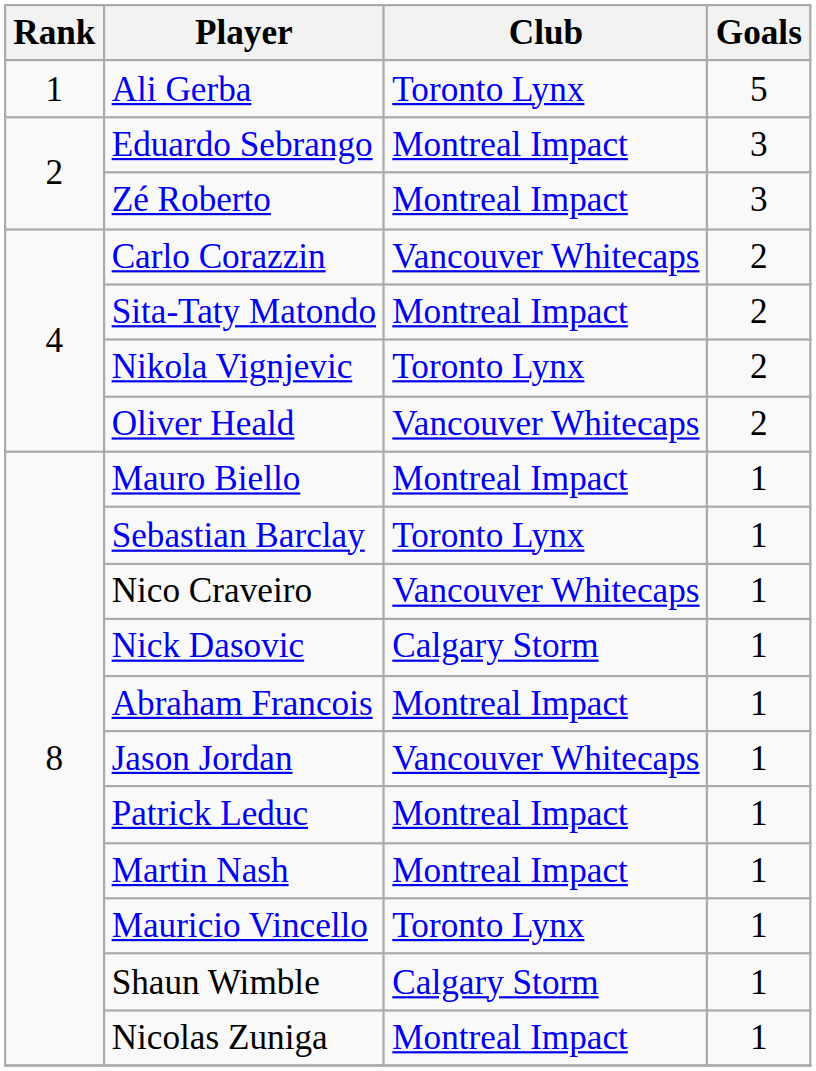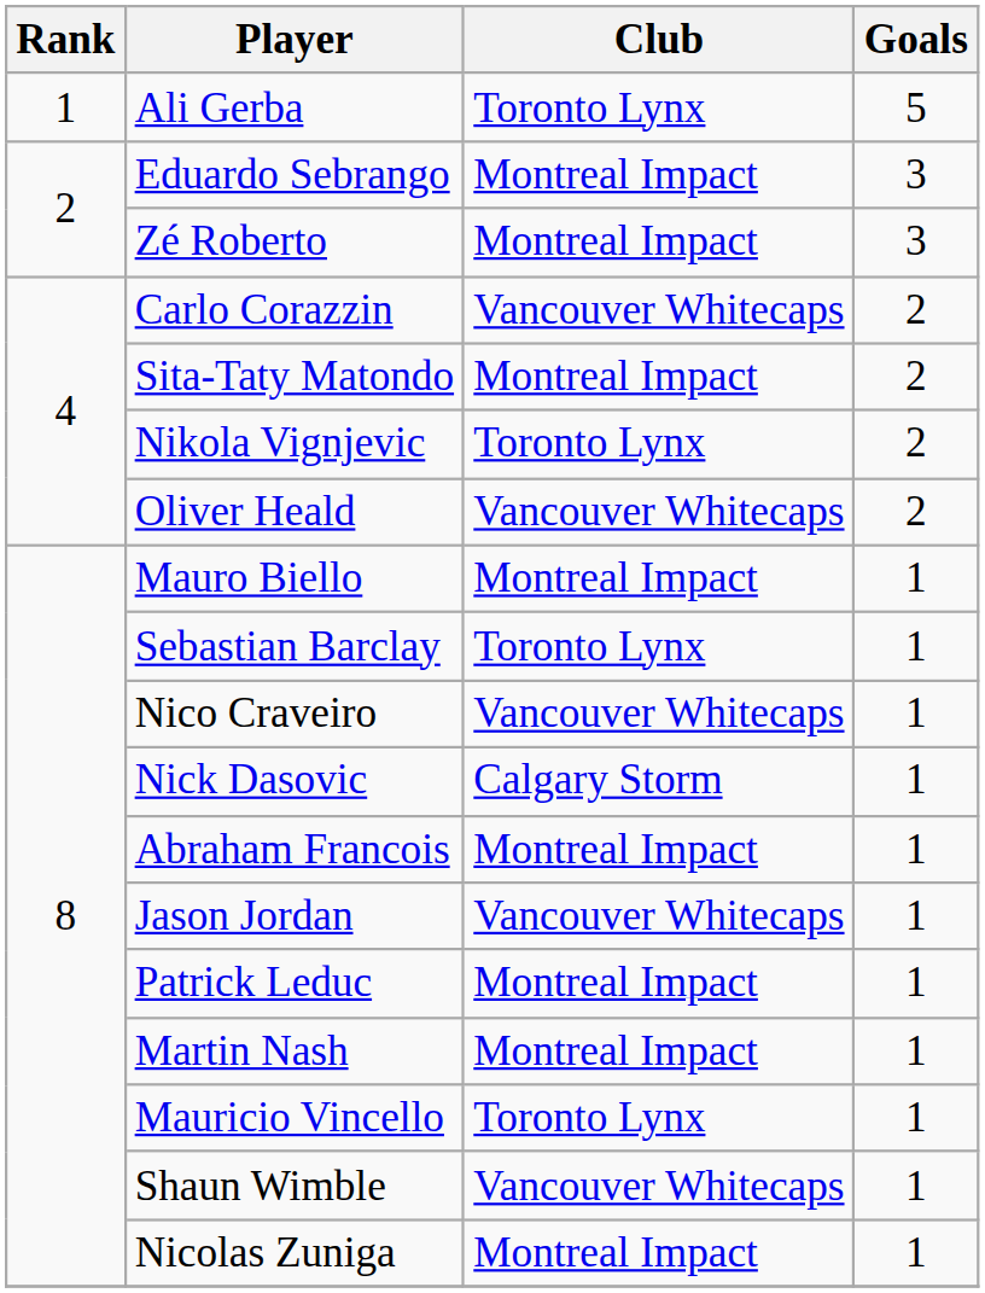 <table class="wikitable">
 <tr>
 <th>Rank</th>
 <th>Player</th>
 <th>Club</th>
 <th>Goals</th>
 </tr>
 <tr>
 <td rowspan="1" align=center>1</td>
 <td> <a href='#'>Ali Gerba</a></td>
 <td><a href='#'>Toronto Lynx</a></td>
 <td align=center>5</td>
 </tr>
 <tr>
 <td rowspan="2" align=center>2</td>
 <td> <a href='#'>Eduardo Sebrango</a></td>
 <td><a href='#'>Montreal Impact</a></td>
 <td align=center>3</td>
 </tr>
 <tr>
 <td> <a href='#'>Zé Roberto</a></td>
 <td><a href='#'>Montreal Impact</a></td>
 <td align=center>3</td>
 </tr>
 <tr>
 <td rowspan="4" align=center>4</td>
 <td> <a href='#'>Carlo Corazzin</a></td>
 <td><a href='#'>Vancouver Whitecaps</a></td>
 <td align=center>2</td>
 </tr>
 <tr>
 <td> <a href='#'>Sita-Taty Matondo</a></td>
 <td><a href='#'>Montreal Impact</a></td>
 <td align=center>2</td>
 </tr>
 <tr>
 <td> <a href='#'>Nikola Vignjevic</a></td>
 <td><a href='#'>Toronto Lynx</a></td>
 <td align=center>2</td>
 </tr>
 <tr>
 <td> <a href='#'>Oliver Heald</a></td>
 <td><a href='#'>Vancouver Whitecaps</a></td>
 <td align=center>2</td>
 </tr>
 <tr>
 <td rowspan="11" align=center>8</td>
 <td> <a href='#'>Mauro Biello</a></td>
 <td><a href='#'>Montreal Impact</a></td>
 <td align=center>1</td>
 </tr>
 <tr>
 <td> <a href='#'>Sebastian Barclay</a></td>
 <td><a href='#'>Toronto Lynx</a></td>
 <td align=center>1</td>
 </tr>
 <tr>
 <td> Nico Craveiro</td>
 <td><a href='#'>Vancouver Whitecaps</a></td>
 <td align=center>1</td>
 </tr>
 <tr>
 <td> <a href='#'>Nick Dasovic</a></td>
 <td><a href='#'>Calgary Storm</a></td>
 <td align=center>1</td>
 </tr>
 <tr>
 <td> <a href='#'>Abraham Francois</a></td>
 <td><a href='#'>Montreal Impact</a></td>
 <td align=center>1</td>
 </tr>
 <tr>
 <td> <a href='#'>Jason Jordan</a></td>
 <td><a href='#'>Vancouver Whitecaps</a></td>
 <td align=center>1</td>
 </tr>
 <tr>
 <td> <a href='#'>Patrick Leduc</a></td>
 <td><a href='#'>Montreal Impact</a></td>
 <td align=center>1</td>
 </tr>
 <tr>
 <td> <a href='#'>Martin Nash</a></td>
 <td><a href='#'>Montreal Impact</a></td>
 <td align=center>1</td>
 </tr>
 <tr>
 <td> <a href='#'>Mauricio Vincello</a></td>
 <td><a href='#'>Toronto Lynx</a></td>
 <td align=center>1</td>
 </tr>
 <tr>
 <td> Shaun Wimble</td>
-<td><a href='#'>Calgary Storm</a></td>
+<td><a href='#'>Vancouver Whitecaps</a></td>
 <td align=center>1</td>
 </tr>
 <tr>
 <td> Nicolas Zuniga</td>
 <td><a href='#'>Montreal Impact</a></td>
 <td align=center>1</td>
 </tr>
 <tr>
 </tr>
 </table>
